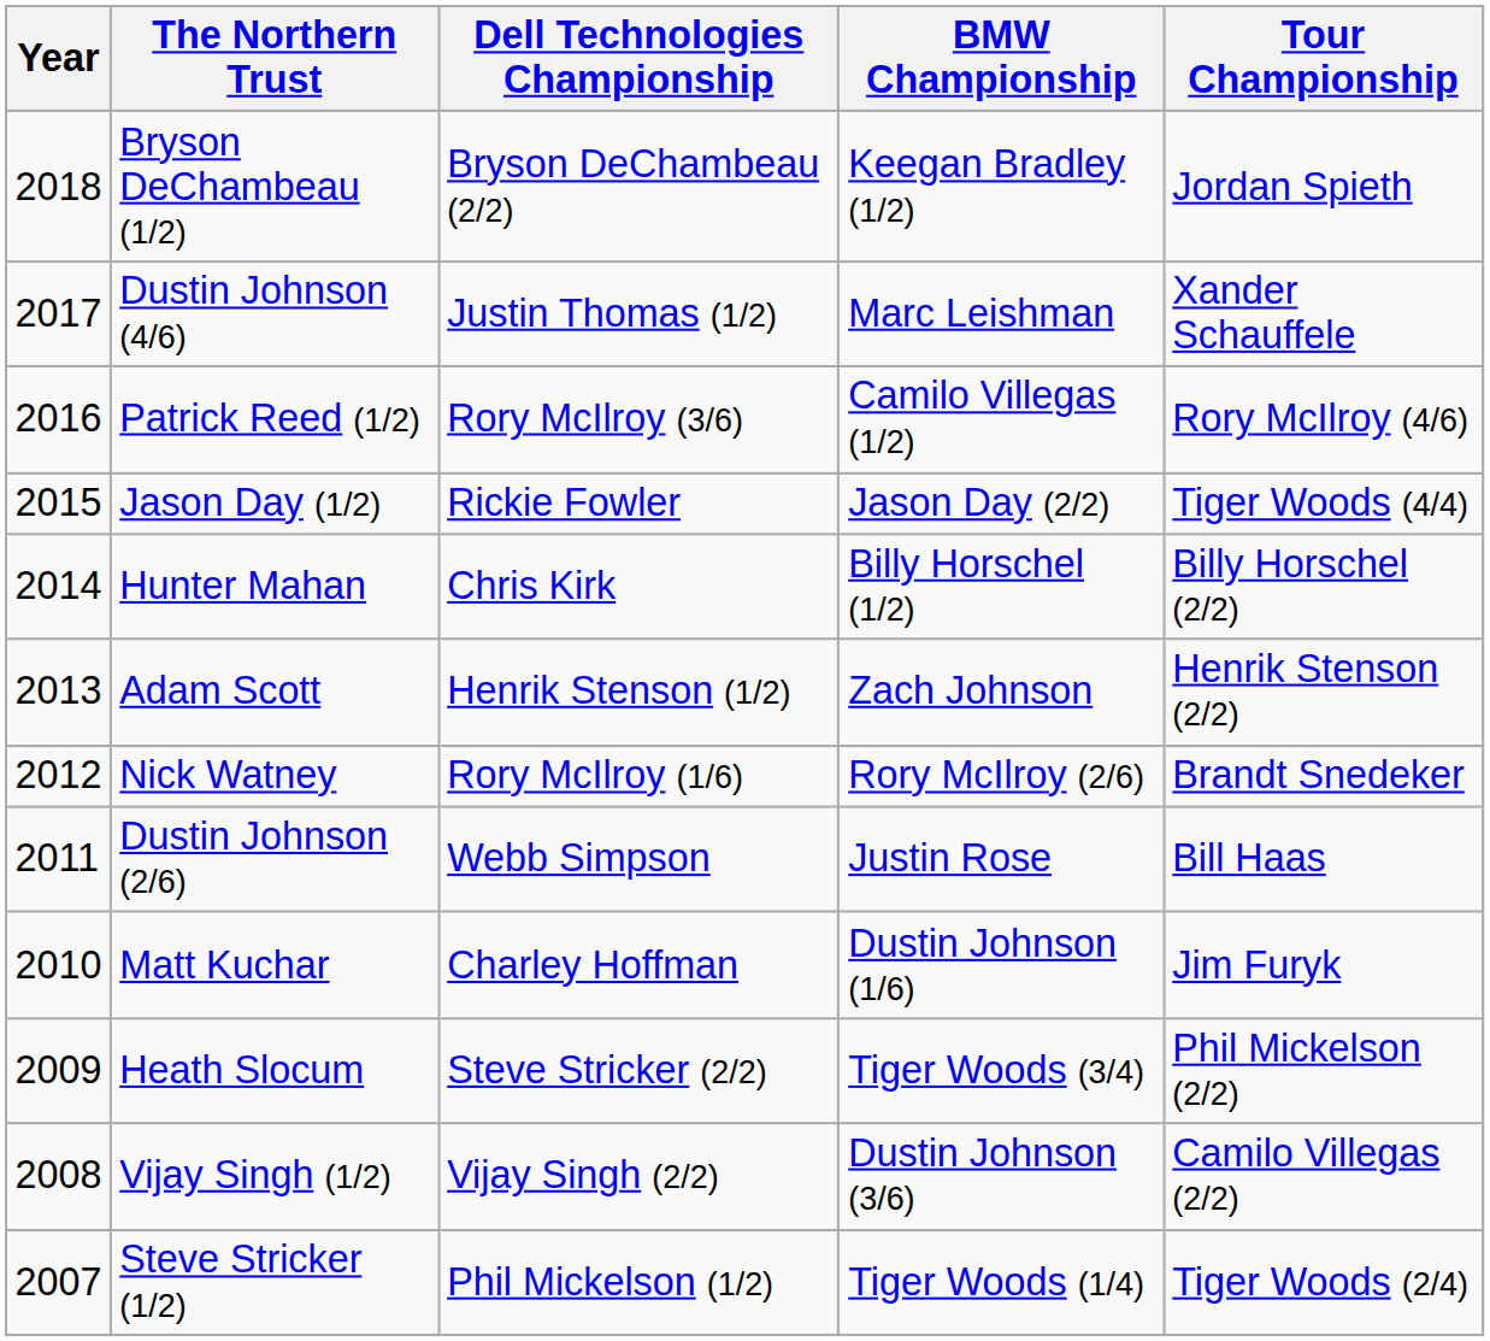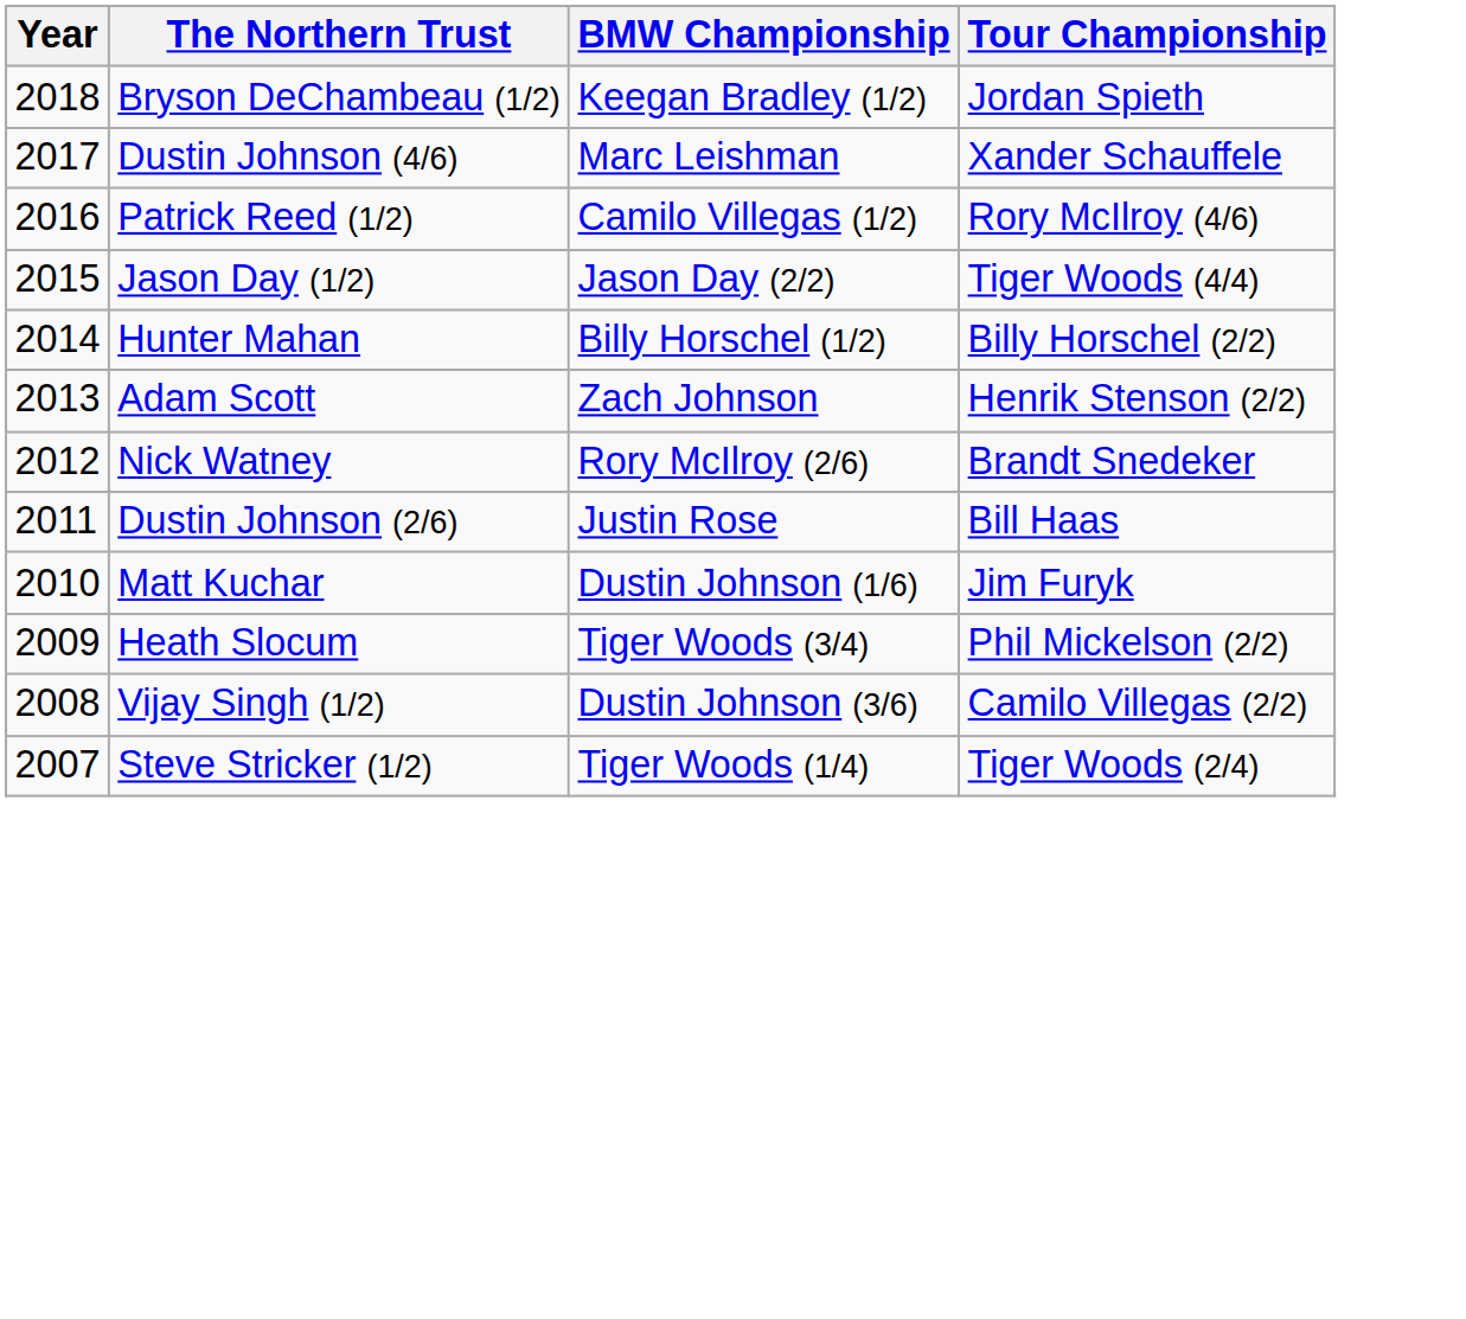 <table class=wikitable>
 <tr>
 <th>Year</th>
 <th><a href='#'>The Northern Trust</a></th>
-<th><a href='#'>Dell Technologies Championship</a></th>
 <th><a href='#'>BMW Championship</a></th>
 <th><a href='#'>Tour Championship</a></th>
 </tr>
 <tr>
 <td>2018</td>
 <td> <a href='#'>Bryson DeChambeau</a> <small>(1/2)</small></td>
-<td> <a href='#'>Bryson DeChambeau</a> <small>(2/2)</small></td>
 <td> <a href='#'>Keegan Bradley</a> <small>(1/2)</small></td>
 <td> <a href='#'>Jordan Spieth</a></td>
 </tr>
 <tr>
 <td>2017</td>
 <td> <a href='#'>Dustin Johnson</a> <small>(4/6)</small></td>
-<td> <a href='#'>Justin Thomas</a> <small>(1/2)</small></td>
 <td> <a href='#'>Marc Leishman</a></td>
 <td> <a href='#'>Xander Schauffele</a></td>
 </tr>
 <tr>
 <td>2016</td>
 <td> <a href='#'>Patrick Reed</a> <small>(1/2)</small></td>
-<td> <a href='#'>Rory McIlroy</a> <small>(3/6)</small></td>
 <td> <a href='#'>Camilo Villegas</a> <small>(1/2)</small></td>
 <td> <a href='#'>Rory McIlroy</a> <small>(4/6)</small></td>
 </tr>
 <tr>
 <td>2015</td>
 <td> <a href='#'>Jason Day</a> <small>(1/2)</small></td>
-<td> <a href='#'>Rickie Fowler</a></td>
 <td> <a href='#'>Jason Day</a> <small>(2/2)</small></td>
 <td> <a href='#'>Tiger Woods</a> <small>(4/4)</small></td>
 </tr>
 <tr>
 <td>2014</td>
 <td> <a href='#'>Hunter Mahan</a></td>
-<td> <a href='#'>Chris Kirk</a></td>
 <td> <a href='#'>Billy Horschel</a> <small>(1/2)</small></td>
 <td> <a href='#'>Billy Horschel</a> <small>(2/2)</small></td>
 </tr>
 <tr>
 <td>2013</td>
 <td> <a href='#'>Adam Scott</a></td>
-<td> <a href='#'>Henrik Stenson</a> <small>(1/2)</small></td>
 <td> <a href='#'>Zach Johnson</a></td>
 <td> <a href='#'>Henrik Stenson</a> <small>(2/2)</small></td>
 </tr>
 <tr>
 <td>2012</td>
 <td> <a href='#'>Nick Watney</a></td>
-<td> <a href='#'>Rory McIlroy</a> <small>(1/6)</small></td>
 <td> <a href='#'>Rory McIlroy</a> <small>(2/6)</small></td>
 <td> <a href='#'>Brandt Snedeker</a></td>
 </tr>
 <tr>
 <td>2011</td>
 <td> <a href='#'>Dustin Johnson</a> <small>(2/6)</small></td>
-<td> <a href='#'>Webb Simpson</a></td>
 <td> <a href='#'>Justin Rose</a></td>
 <td> <a href='#'>Bill Haas</a></td>
 </tr>
 <tr>
 <td>2010</td>
 <td> <a href='#'>Matt Kuchar</a></td>
-<td> <a href='#'>Charley Hoffman</a></td>
 <td> <a href='#'>Dustin Johnson</a> <small>(1/6)</small></td>
 <td> <a href='#'>Jim Furyk</a></td>
 </tr>
 <tr>
 <td>2009</td>
 <td> <a href='#'>Heath Slocum</a></td>
-<td> <a href='#'>Steve Stricker</a> <small>(2/2)</small></td>
 <td> <a href='#'>Tiger Woods</a> <small>(3/4)</small></td>
 <td> <a href='#'>Phil Mickelson</a> <small>(2/2)</small></td>
 </tr>
 <tr>
 <td>2008</td>
 <td> <a href='#'>Vijay Singh</a> <small>(1/2)</small></td>
-<td> <a href='#'>Vijay Singh</a> <small>(2/2)</small></td>
 <td> <a href='#'>Dustin Johnson</a> <small>(3/6)</small></td>
 <td> <a href='#'>Camilo Villegas</a> <small>(2/2)</small></td>
 </tr>
 <tr>
 <td>2007</td>
 <td> <a href='#'>Steve Stricker</a> <small>(1/2)</small></td>
-<td> <a href='#'>Phil Mickelson</a> <small>(1/2)</small></td>
 <td> <a href='#'>Tiger Woods</a> <small>(1/4)</small></td>
 <td> <a href='#'>Tiger Woods</a> <small>(2/4)</small></td>
 </tr>
 </table>
